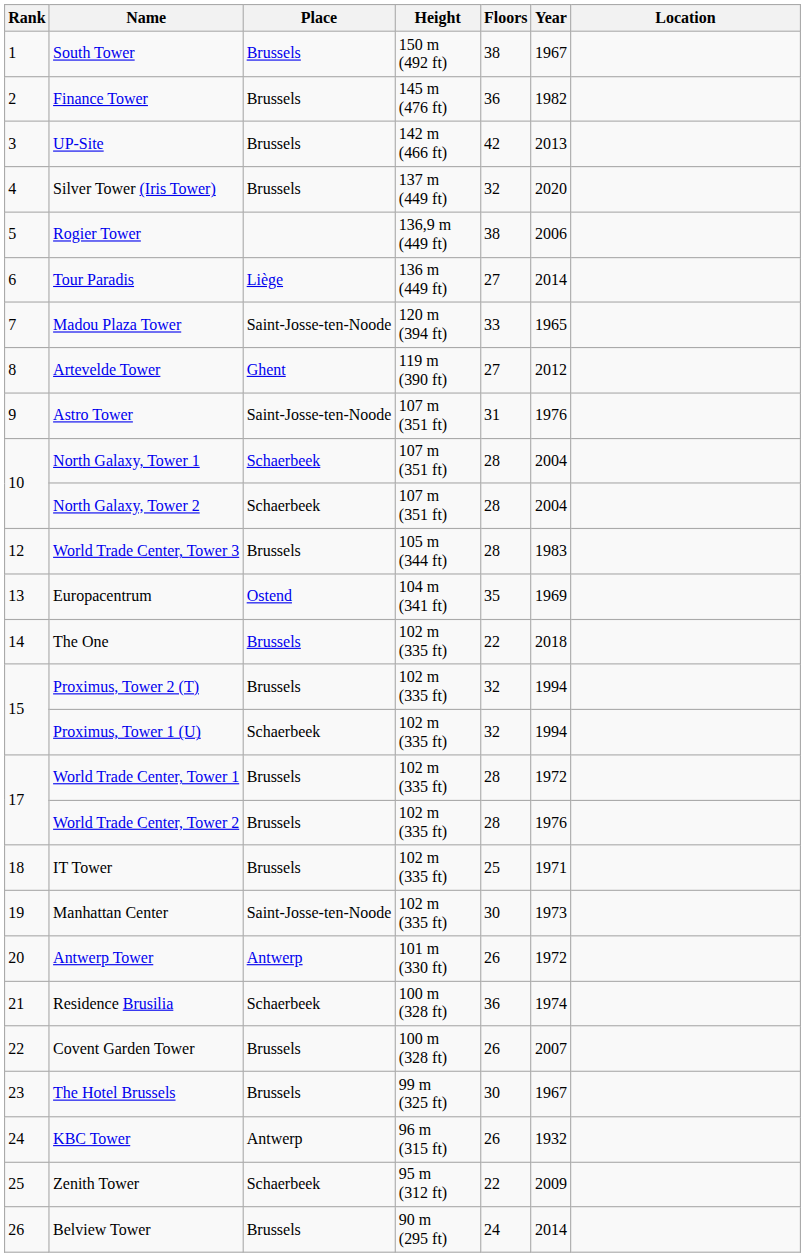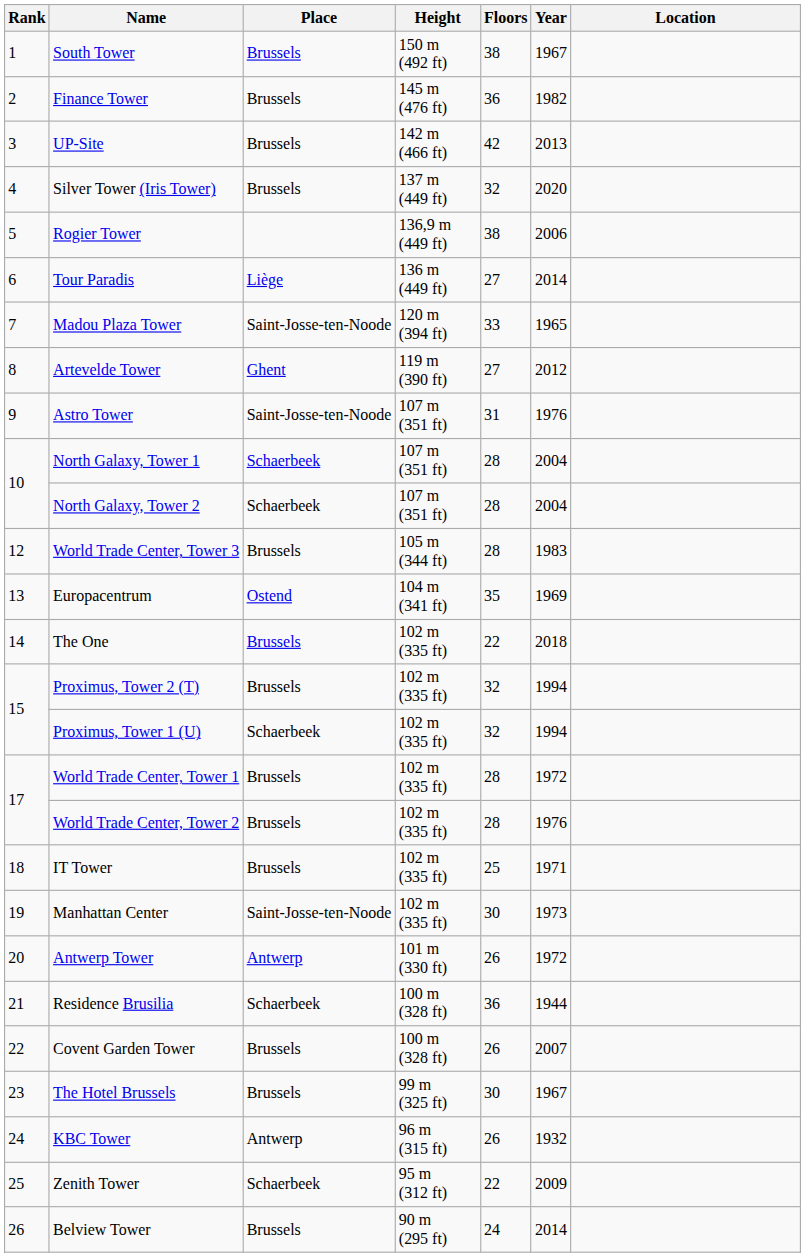 <table class="wikitable sortable" style="font-size:90%;">
 <tr>
 <th>Rank</th>
 <th>Name</th>
 <th>Place</th>
 <th width=70>Height</th>
 <th>Floors</th>
 <th>Year</th>
 <th width=200>Location</th>
 </tr>
 <tr>
 <td>1</td>
 <td><a href='#'>South Tower</a></td>
 <td><a href='#'>Brussels</a></td>
 <td>150 m (492 ft)</td>
 <td>38</td>
 <td>1967</td>
 <td></td>
 </tr>
 <tr>
 <td>2</td>
 <td><a href='#'>Finance Tower</a></td>
 <td>Brussels</td>
 <td>145 m (476 ft)</td>
 <td>36</td>
 <td>1982</td>
 <td></td>
 </tr>
 <tr>
 <td>3</td>
 <td><a href='#'>UP-Site</a></td>
 <td>Brussels</td>
 <td>142 m (466 ft)</td>
 <td>42</td>
 <td>2013</td>
 <td></td>
 </tr>
 <tr>
 <td>4</td>
 <td>Silver Tower <a href='#'>(Iris Tower)</a></td>
 <td>Brussels</td>
 <td>137 m (449 ft)</td>
 <td>32</td>
 <td>2020</td>
 <td></td>
 </tr>
 <tr>
 <td>5</td>
 <td><a href='#'>Rogier Tower</a></td>
 <td></td>
 <td>136,9 m (449 ft)</td>
 <td>38</td>
 <td>2006</td>
 <td></td>
 </tr>
 <tr>
 <td>6</td>
 <td><a href='#'>Tour Paradis</a></td>
 <td><a href='#'>Liège</a></td>
 <td>136 m (449 ft)</td>
 <td>27</td>
 <td>2014</td>
 <td></td>
 </tr>
 <tr>
 <td>7</td>
 <td><a href='#'>Madou Plaza Tower</a></td>
 <td>Saint-Josse-ten-Noode</td>
 <td>120 m (394 ft)</td>
 <td>33</td>
 <td>1965</td>
 <td></td>
 </tr>
 <tr>
 <td>8</td>
 <td><a href='#'>Artevelde Tower</a></td>
 <td><a href='#'>Ghent</a></td>
 <td>119 m (390 ft)</td>
 <td>27</td>
 <td>2012</td>
 <td></td>
 </tr>
 <tr>
 <td>9</td>
 <td><a href='#'>Astro Tower</a></td>
 <td>Saint-Josse-ten-Noode</td>
 <td>107 m (351 ft)</td>
 <td>31</td>
 <td>1976</td>
 <td></td>
 </tr>
 <tr>
 <td rowspan="2">10</td>
 <td><a href='#'>North Galaxy, Tower 1</a></td>
 <td><a href='#'>Schaerbeek</a></td>
 <td>107 m (351 ft)</td>
 <td>28</td>
 <td>2004</td>
 <td></td>
 </tr>
 <tr>
 <td><a href='#'>North Galaxy, Tower 2</a></td>
 <td>Schaerbeek</td>
 <td>107 m (351 ft)</td>
 <td>28</td>
 <td>2004</td>
 <td></td>
 </tr>
 <tr>
 <td>12</td>
 <td><a href='#'>World Trade Center, Tower 3</a></td>
 <td>Brussels</td>
 <td>105 m (344 ft)</td>
 <td>28</td>
 <td>1983</td>
 <td></td>
 </tr>
 <tr>
 <td>13</td>
 <td>Europacentrum</td>
 <td><a href='#'>Ostend</a></td>
 <td>104 m (341 ft)</td>
 <td>35</td>
 <td>1969</td>
 <td></td>
 </tr>
 <tr>
 <td>14</td>
 <td>The One</td>
 <td><a href='#'>Brussels</a></td>
 <td>102 m (335 ft)</td>
 <td>22</td>
 <td>2018</td>
 <td></td>
 </tr>
 <tr>
 <td rowspan="2">15</td>
 <td><a href='#'>Proximus, Tower 2 (T)</a></td>
 <td>Brussels</td>
 <td>102 m (335 ft)</td>
 <td>32</td>
 <td>1994</td>
 <td></td>
 </tr>
 <tr>
 <td><a href='#'>Proximus, Tower 1 (U)</a></td>
 <td>Schaerbeek</td>
 <td>102 m (335 ft)</td>
 <td>32</td>
 <td>1994</td>
 <td></td>
 </tr>
 <tr>
 <td rowspan="2">17</td>
 <td><a href='#'>World Trade Center, Tower 1</a></td>
 <td>Brussels</td>
 <td>102 m (335 ft)</td>
 <td>28</td>
 <td>1972</td>
 <td></td>
 </tr>
 <tr>
 <td><a href='#'>World Trade Center, Tower 2</a></td>
 <td>Brussels</td>
 <td>102 m (335 ft)</td>
 <td>28</td>
 <td>1976</td>
 <td></td>
 </tr>
 <tr>
 <td>18</td>
 <td>IT Tower</td>
 <td>Brussels</td>
 <td>102 m (335 ft)</td>
 <td>25</td>
 <td>1971</td>
 <td></td>
 </tr>
 <tr>
 <td>19</td>
 <td>Manhattan Center</td>
 <td>Saint-Josse-ten-Noode</td>
 <td>102 m (335 ft)</td>
 <td>30</td>
 <td>1973</td>
 <td></td>
 </tr>
 <tr>
 <td>20</td>
 <td><a href='#'>Antwerp Tower</a></td>
 <td><a href='#'>Antwerp</a></td>
 <td>101 m (330 ft)</td>
 <td>26</td>
 <td>1972</td>
 <td></td>
 </tr>
 <tr>
 <td>21</td>
 <td>Residence <a href='#'>Brusilia</a></td>
 <td>Schaerbeek</td>
 <td>100 m (328 ft)</td>
 <td>36</td>
-<td>1974</td>
+<td>1944</td>
 <td></td>
 </tr>
 <tr>
 <td>22</td>
 <td>Covent Garden Tower</td>
 <td>Brussels</td>
 <td>100 m (328 ft)</td>
 <td>26</td>
 <td>2007</td>
 <td></td>
 </tr>
 <tr>
 <td>23</td>
 <td><a href='#'>The Hotel Brussels</a></td>
 <td>Brussels</td>
 <td>99 m (325 ft)</td>
 <td>30</td>
 <td>1967</td>
 <td></td>
 </tr>
 <tr>
 <td>24</td>
 <td><a href='#'>KBC Tower</a></td>
 <td>Antwerp</td>
 <td>96 m (315 ft)</td>
 <td>26</td>
 <td>1932</td>
 <td></td>
 </tr>
 <tr>
 <td>25</td>
 <td>Zenith Tower</td>
 <td>Schaerbeek</td>
 <td>95 m (312 ft)</td>
 <td>22</td>
 <td>2009</td>
 <td></td>
 </tr>
 <tr>
 <td>26</td>
 <td>Belview Tower</td>
 <td>Brussels</td>
 <td>90 m (295 ft)</td>
 <td>24</td>
 <td>2014</td>
 <td></td>
 </tr>
 </table>
